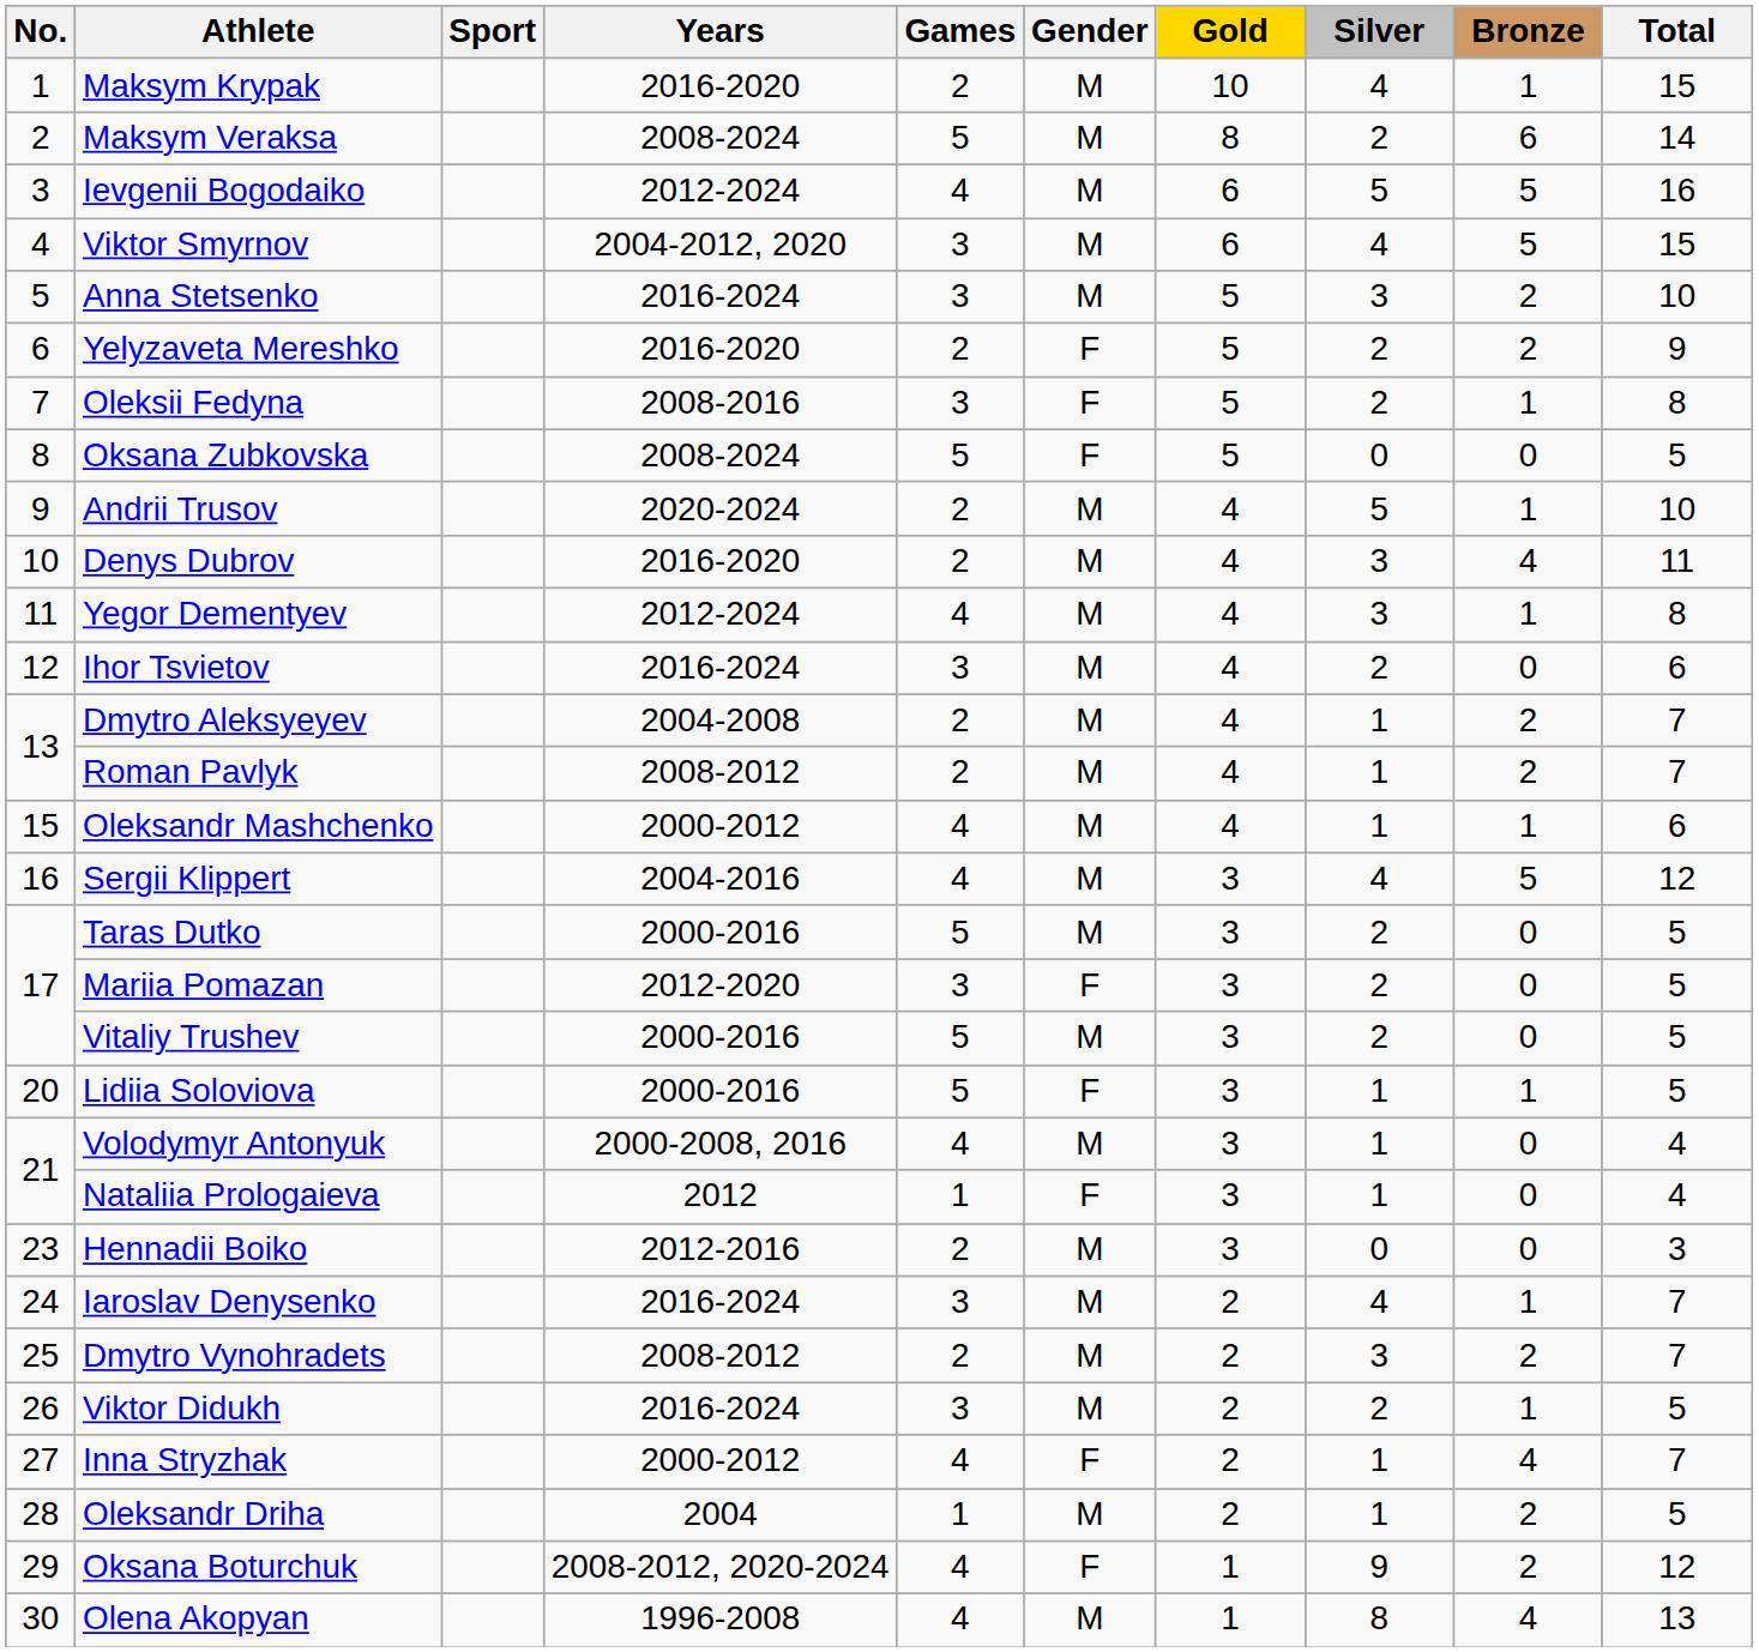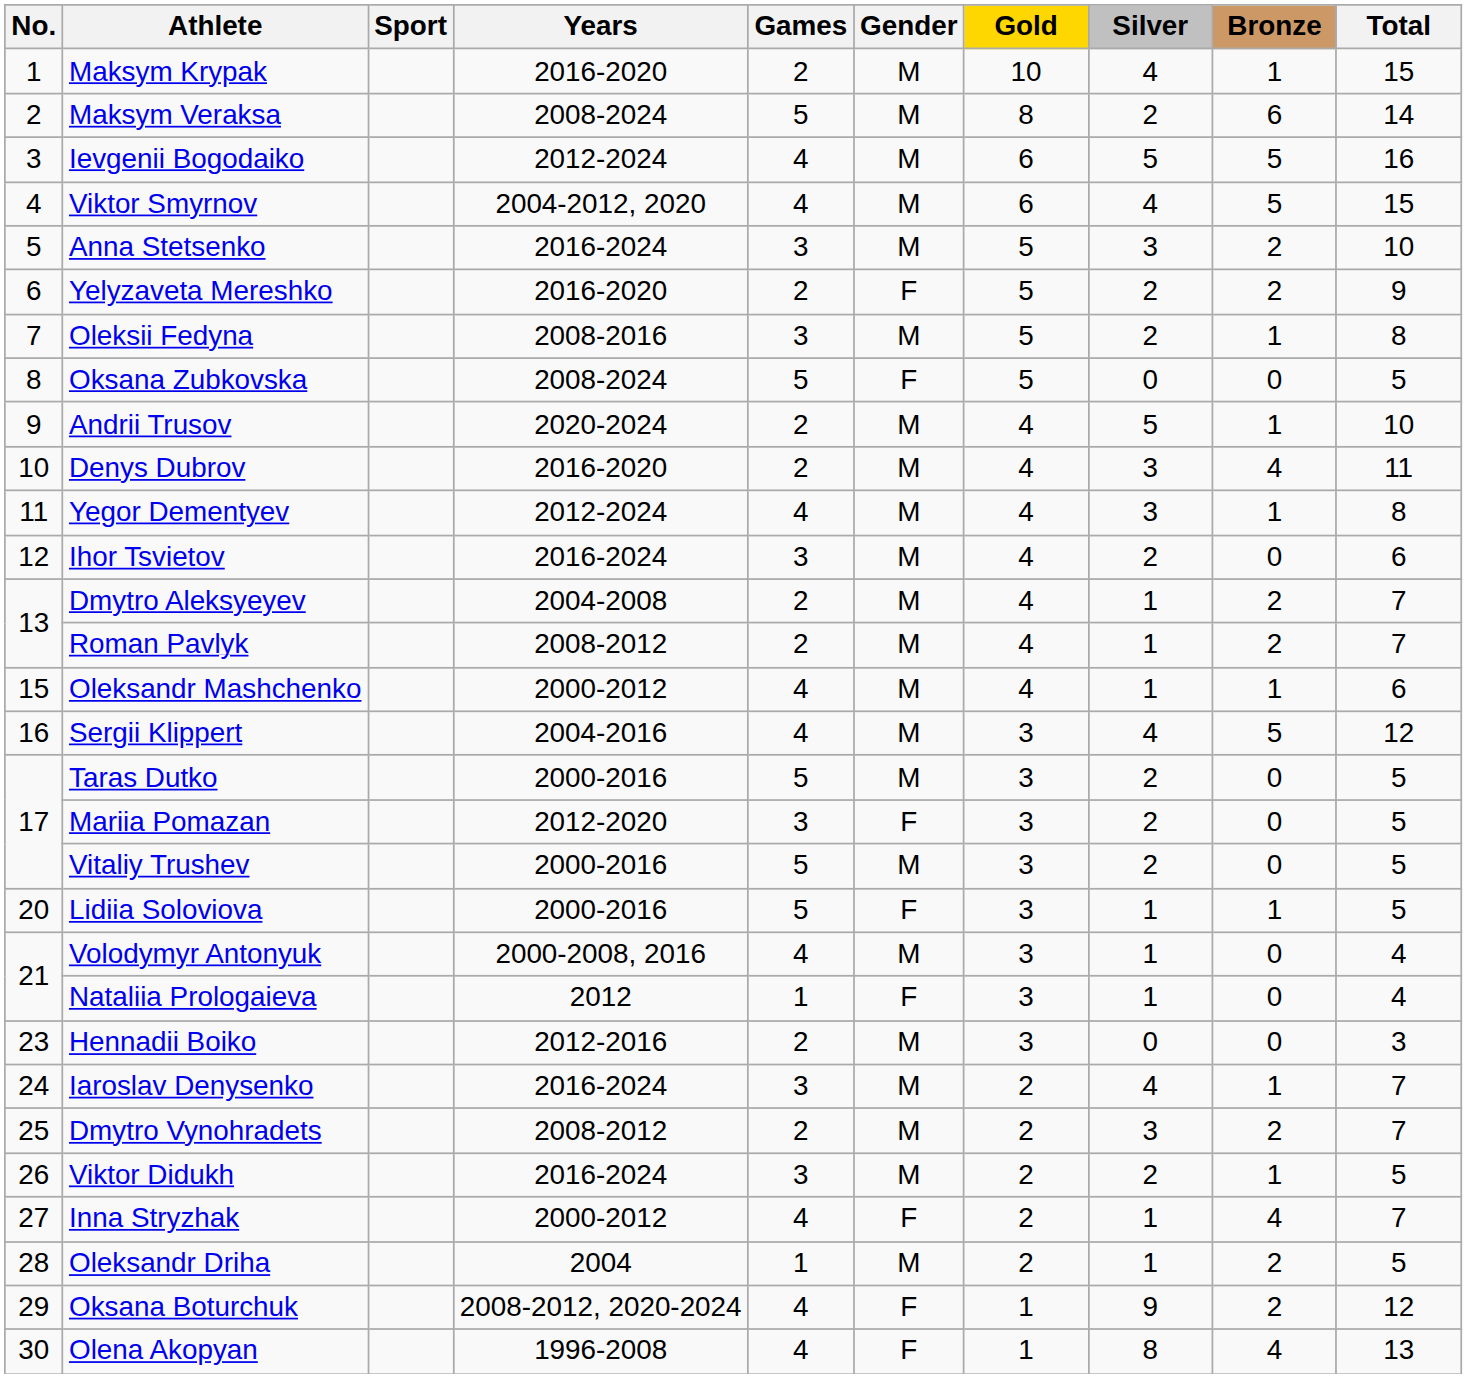 <table class="wikitable sortable">
 <tr>
 <th>No.</th>
 <th>Athlete</th>
 <th>Sport</th>
 <th>Years</th>
 <th>Games</th>
 <th>Gender</th>
 <th style="background:gold; width:4.0em; font-weight:bold;">Gold</th>
 <th style="background:silver; width:4.0em; font-weight:bold;">Silver</th>
 <th style="background:#c96; width:4.0em; font-weight:bold;">Bronze</th>
 <th style="width:4.0em;">Total</th>
 </tr>
 <tr align=center>
 <td>1</td>
 <td align=left><a href='#'>Maksym Krypak</a></td>
 <td align=left></td>
 <td>2016-2020</td>
 <td>2</td>
 <td>M</td>
 <td>10</td>
 <td>4</td>
 <td>1</td>
 <td>15</td>
 </tr>
 <tr align=center>
 <td>2</td>
 <td align=left><a href='#'>Maksym Veraksa</a></td>
 <td align=left></td>
 <td>2008-2024</td>
 <td>5</td>
 <td>M</td>
 <td>8</td>
 <td>2</td>
 <td>6</td>
 <td>14</td>
 </tr>
 <tr align=center>
 <td>3</td>
 <td align=left><a href='#'>Ievgenii Bogodaiko</a></td>
 <td align=left></td>
 <td>2012-2024</td>
 <td>4</td>
 <td>M</td>
 <td>6</td>
 <td>5</td>
 <td>5</td>
 <td>16</td>
 </tr>
 <tr align=center>
 <td>4</td>
 <td align=left><a href='#'>Viktor Smyrnov</a></td>
 <td align=left></td>
 <td>2004-2012, 2020</td>
-<td>3</td>
+<td>4</td>
 <td>M</td>
 <td>6</td>
 <td>4</td>
 <td>5</td>
 <td>15</td>
 </tr>
 <tr align=center>
 <td>5</td>
 <td align=left><a href='#'>Anna Stetsenko</a></td>
 <td align=left></td>
 <td>2016-2024</td>
 <td>3</td>
 <td>M</td>
 <td>5</td>
 <td>3</td>
 <td>2</td>
 <td>10</td>
 </tr>
 <tr align=center>
 <td>6</td>
 <td align=left><a href='#'>Yelyzaveta Mereshko</a></td>
 <td align=left></td>
 <td>2016-2020</td>
 <td>2</td>
 <td>F</td>
 <td>5</td>
 <td>2</td>
 <td>2</td>
 <td>9</td>
 </tr>
 <tr align=center>
 <td>7</td>
 <td align=left><a href='#'>Oleksii Fedyna</a></td>
 <td align=left></td>
 <td>2008-2016</td>
 <td>3</td>
-<td>F</td>
+<td>M</td>
 <td>5</td>
 <td>2</td>
 <td>1</td>
 <td>8</td>
 </tr>
 <tr align=center>
 <td>8</td>
 <td align=left><a href='#'>Oksana Zubkovska</a></td>
 <td align=left></td>
 <td>2008-2024</td>
 <td>5</td>
 <td>F</td>
 <td>5</td>
 <td>0</td>
 <td>0</td>
 <td>5</td>
 </tr>
 <tr align=center>
 <td>9</td>
 <td align=left><a href='#'>Andrii Trusov</a></td>
 <td align=left></td>
 <td>2020-2024</td>
 <td>2</td>
 <td>M</td>
 <td>4</td>
 <td>5</td>
 <td>1</td>
 <td>10</td>
 </tr>
 <tr align=center>
 <td>10</td>
 <td align=left><a href='#'>Denys Dubrov</a></td>
 <td align=left></td>
 <td>2016-2020</td>
 <td>2</td>
 <td>M</td>
 <td>4</td>
 <td>3</td>
 <td>4</td>
 <td>11</td>
 </tr>
 <tr align=center>
 <td>11</td>
 <td align=left><a href='#'>Yegor Dementyev</a></td>
 <td align=left></td>
 <td>2012-2024</td>
 <td>4</td>
 <td>M</td>
 <td>4</td>
 <td>3</td>
 <td>1</td>
 <td>8</td>
 </tr>
 <tr align=center>
 <td>12</td>
 <td align=left><a href='#'>Ihor Tsvietov</a></td>
 <td align=left></td>
 <td>2016-2024</td>
 <td>3</td>
 <td>M</td>
 <td>4</td>
 <td>2</td>
 <td>0</td>
 <td>6</td>
 </tr>
 <tr align=center>
 <td rowspan=2>13</td>
 <td align=left><a href='#'>Dmytro Aleksyeyev</a></td>
 <td align=left></td>
 <td>2004-2008</td>
 <td>2</td>
 <td>M</td>
 <td>4</td>
 <td>1</td>
 <td>2</td>
 <td>7</td>
 </tr>
 <tr align=center>
 <td align=left><a href='#'>Roman Pavlyk</a></td>
 <td align=left></td>
 <td>2008-2012</td>
 <td>2</td>
 <td>M</td>
 <td>4</td>
 <td>1</td>
 <td>2</td>
 <td>7</td>
 </tr>
 <tr align=center>
 <td>15</td>
 <td align=left><a href='#'>Oleksandr Mashchenko</a></td>
 <td align=left></td>
 <td>2000-2012</td>
 <td>4</td>
 <td>M</td>
 <td>4</td>
 <td>1</td>
 <td>1</td>
 <td>6</td>
 </tr>
 <tr align=center>
 <td>16</td>
 <td align=left><a href='#'>Sergii Klippert</a></td>
 <td align=left></td>
 <td>2004-2016</td>
 <td>4</td>
 <td>M</td>
 <td>3</td>
 <td>4</td>
 <td>5</td>
 <td>12</td>
 </tr>
 <tr align=center>
 <td rowspan=3>17</td>
 <td align=left><a href='#'>Taras Dutko</a></td>
 <td align=left></td>
 <td>2000-2016</td>
 <td>5</td>
 <td>M</td>
 <td>3</td>
 <td>2</td>
 <td>0</td>
 <td>5</td>
 </tr>
 <tr align=center>
 <td align=left><a href='#'>Mariia Pomazan</a></td>
 <td align=left></td>
 <td>2012-2020</td>
 <td>3</td>
 <td>F</td>
 <td>3</td>
 <td>2</td>
 <td>0</td>
 <td>5</td>
 </tr>
 <tr align=center>
 <td align=left><a href='#'>Vitaliy Trushev</a></td>
 <td align=left></td>
 <td>2000-2016</td>
 <td>5</td>
 <td>M</td>
 <td>3</td>
 <td>2</td>
 <td>0</td>
 <td>5</td>
 </tr>
 <tr align=center>
 <td>20</td>
 <td align=left><a href='#'>Lidiia Soloviova</a></td>
 <td align=left></td>
 <td>2000-2016</td>
 <td>5</td>
 <td>F</td>
 <td>3</td>
 <td>1</td>
 <td>1</td>
 <td>5</td>
 </tr>
 <tr align=center>
 <td rowspan=2>21</td>
 <td align=left><a href='#'>Volodymyr Antonyuk</a></td>
 <td align=left></td>
 <td>2000-2008, 2016</td>
 <td>4</td>
 <td>M</td>
 <td>3</td>
 <td>1</td>
 <td>0</td>
 <td>4</td>
 </tr>
 <tr align=center>
 <td align=left><a href='#'>Nataliia Prologaieva</a></td>
 <td align=left></td>
 <td>2012</td>
 <td>1</td>
 <td>F</td>
 <td>3</td>
 <td>1</td>
 <td>0</td>
 <td>4</td>
 </tr>
 <tr align=center>
 <td>23</td>
 <td align=left><a href='#'>Hennadii Boiko</a></td>
 <td align=left></td>
 <td>2012-2016</td>
 <td>2</td>
 <td>M</td>
 <td>3</td>
 <td>0</td>
 <td>0</td>
 <td>3</td>
 </tr>
 <tr align=center>
 <td>24</td>
 <td align=left><a href='#'>Iaroslav Denysenko</a></td>
 <td align=left></td>
 <td>2016-2024</td>
 <td>3</td>
 <td>M</td>
 <td>2</td>
 <td>4</td>
 <td>1</td>
 <td>7</td>
 </tr>
 <tr align=center>
 <td>25</td>
 <td align=left><a href='#'>Dmytro Vynohradets</a></td>
 <td align=left></td>
 <td>2008-2012</td>
 <td>2</td>
 <td>M</td>
 <td>2</td>
 <td>3</td>
 <td>2</td>
 <td>7</td>
 </tr>
 <tr align=center>
 <td>26</td>
 <td align=left><a href='#'>Viktor Didukh</a></td>
 <td align=left></td>
 <td>2016-2024</td>
 <td>3</td>
 <td>M</td>
 <td>2</td>
 <td>2</td>
 <td>1</td>
 <td>5</td>
 </tr>
 <tr align=center>
 <td>27</td>
 <td align=left><a href='#'>Inna Stryzhak</a></td>
 <td align=left></td>
 <td>2000-2012</td>
 <td>4</td>
 <td>F</td>
 <td>2</td>
 <td>1</td>
 <td>4</td>
 <td>7</td>
 </tr>
 <tr align=center>
 <td>28</td>
 <td align=left><a href='#'>Oleksandr Driha</a></td>
 <td align=left></td>
 <td>2004</td>
 <td>1</td>
 <td>M</td>
 <td>2</td>
 <td>1</td>
 <td>2</td>
 <td>5</td>
 </tr>
 <tr align=center>
 <td>29</td>
 <td align=left><a href='#'>Oksana Boturchuk</a></td>
 <td align=left></td>
 <td>2008-2012, 2020-2024</td>
 <td>4</td>
 <td>F</td>
 <td>1</td>
 <td>9</td>
 <td>2</td>
 <td>12</td>
 </tr>
 <tr align=center>
 <td>30</td>
 <td align=left><a href='#'>Olena Akopyan</a></td>
 <td align=left></td>
 <td>1996-2008</td>
 <td>4</td>
-<td>M</td>
+<td>F</td>
 <td>1</td>
 <td>8</td>
 <td>4</td>
 <td>13</td>
 </tr>
 </table>
